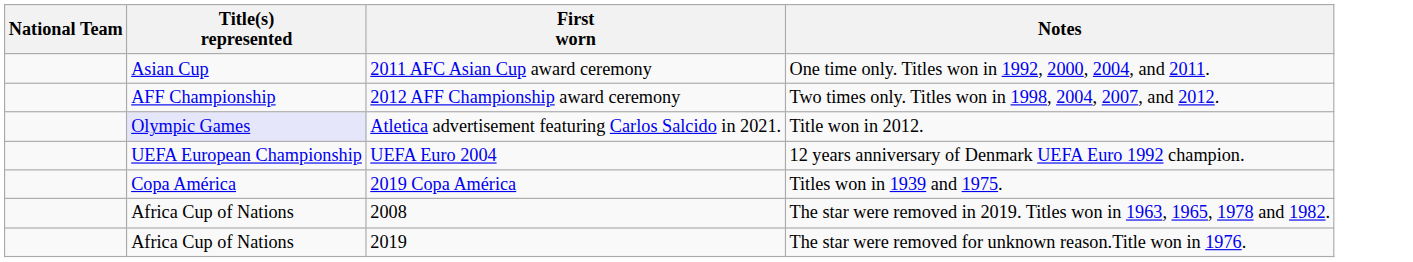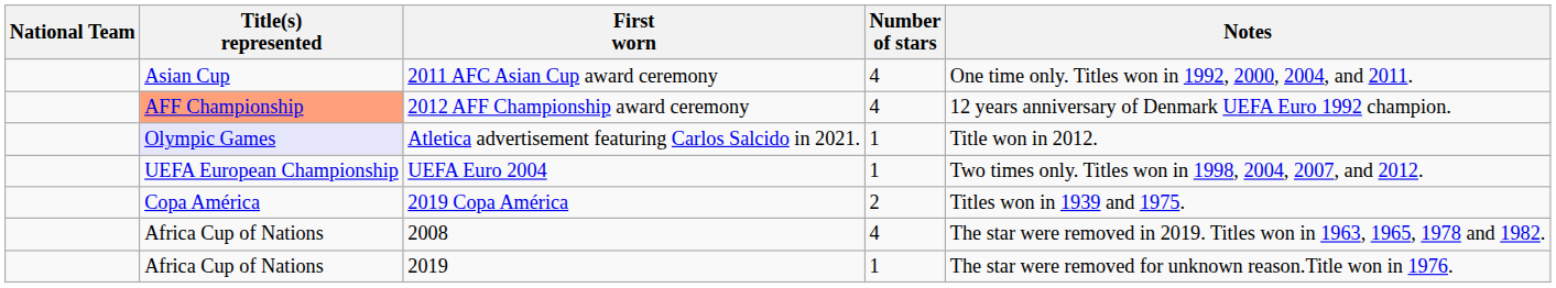 <table class="wikitable sortable">
 <tr>
 <th>National Team</th>
 <th>Title(s)<br>represented</th>
 <th>First<br>worn</th>
+<th>Number<br>of stars</th>
 <th class="unsortable">Notes</th>
 </tr>
 <tr>
 <td></td>
 <td><a href='#'>Asian Cup</a></td>
 <td><a href='#'>2011 AFC Asian Cup</a> award ceremony</td>
+<td>4</td>
 <td>One time only. Titles won in <a href='#'>1992</a>, <a href='#'>2000</a>, <a href='#'>2004</a>, and <a href='#'>2011</a>.</td>
 </tr>
 <tr ->
 <td></td>
-<td><a href='#'>AFF Championship</a></td>
+<td style="background: lightsalmon;"><a href='#'>AFF Championship</a></td>
 <td><a href='#'>2012 AFF Championship</a> award ceremony</td>
-<td>Two times only. Titles won in <a href='#'>1998</a>, <a href='#'>2004</a>, <a href='#'>2007</a>, and <a href='#'>2012</a>.</td>
+<td>4</td>
+<td>12 years anniversary of Denmark <a href='#'>UEFA Euro 1992</a> champion.</td>
 </tr>
 <tr>
 <td></td>
 <td style="background: lavender;"><a href='#'>Olympic Games</a></td>
 <td><a href='#'>Atletica</a> advertisement featuring <a href='#'>Carlos Salcido</a> in 2021.</td>
+<td>1</td>
 <td>Title won in 2012.</td>
 </tr>
 <tr ->
 <td></td>
 <td><a href='#'>UEFA European Championship</a></td>
 <td><a href='#'>UEFA Euro 2004</a></td>
-<td>12 years anniversary of Denmark <a href='#'>UEFA Euro 1992</a> champion.</td>
+<td>1</td>
+<td>Two times only. Titles won in <a href='#'>1998</a>, <a href='#'>2004</a>, <a href='#'>2007</a>, and <a href='#'>2012</a>.</td>
 </tr>
 <tr ->
 <td></td>
 <td><a href='#'>Copa América</a></td>
 <td><a href='#'>2019 Copa América</a></td>
+<td>2</td>
 <td>Titles won in <a href='#'>1939</a> and <a href='#'>1975</a>.</td>
 </tr>
 <tr ->
 <td></td>
 <td>Africa Cup of Nations</td>
 <td>2008</td>
+<td>4</td>
 <td>The star were removed in 2019. Titles won in <a href='#'>1963</a>, <a href='#'>1965</a>, <a href='#'>1978</a> and <a href='#'>1982</a>.</td>
 </tr>
 <tr>
 <td></td>
 <td>Africa Cup of Nations</td>
 <td>2019</td>
+<td>1</td>
 <td>The star were removed for unknown reason.Title won in <a href='#'>1976</a>.</td>
 </tr>
 </table>
